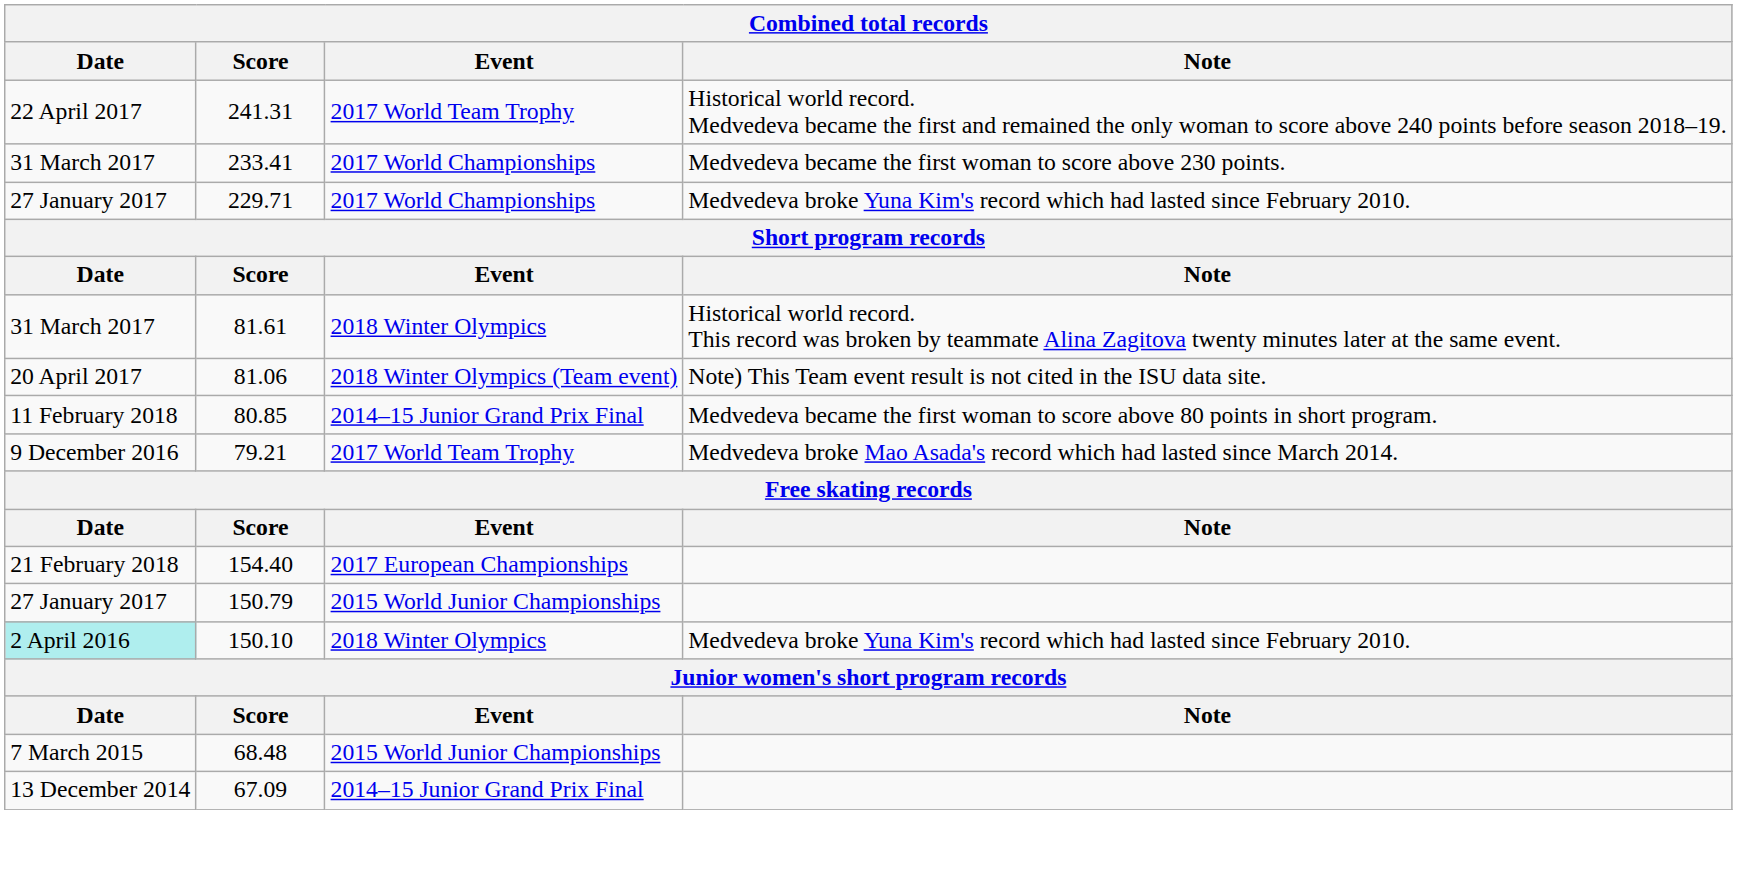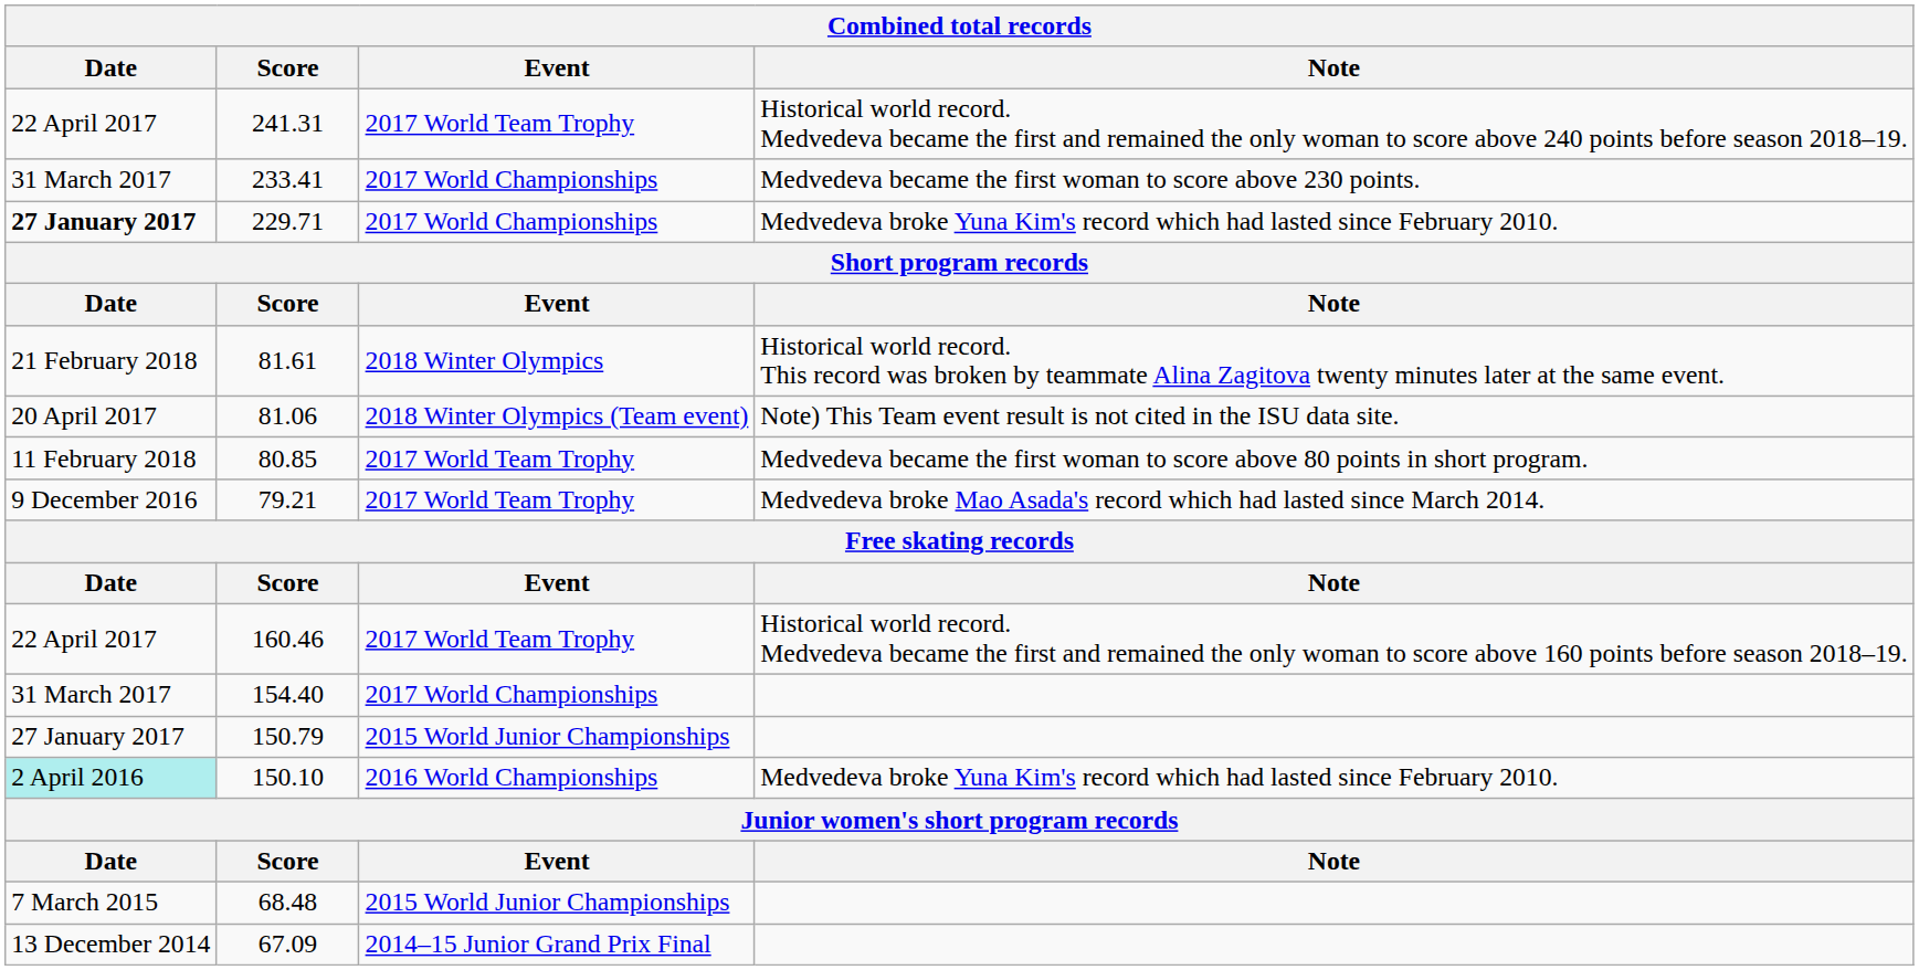 <table class="wikitable sortable">
 <tr>
 <th colspan=4 align=center><a href='#'>Combined total records</a></th>
 </tr>
 <tr>
 <th>Date</th>
 <th style="width:80px;">Score</th>
 <th>Event</th>
 <th>Note</th>
 </tr>
 <tr>
 <td>22 April 2017</td>
 <td style="text-align:center;">241.31</td>
 <td><a href='#'>2017 World Team Trophy</a></td>
 <td>Historical world record. <br> Medvedeva became the first and remained the only woman to score above 240 points before season 2018–19.</td>
 </tr>
 <tr>
 <td>31 March 2017</td>
 <td style="text-align:center;">233.41</td>
 <td><a href='#'>2017 World Championships</a></td>
 <td>Medvedeva became the first woman to score above 230 points.</td>
 </tr>
 <tr>
-<td>27 January 2017</td>
+<td><strong>27 January 2017</strong></td>
 <td style="text-align:center;">229.71</td>
 <td><a href='#'>2017 World Championships</a></td>
 <td>Medvedeva broke <a href='#'>Yuna Kim's</a> record which had lasted since February 2010.</td>
 </tr>
 <tr>
 <th colspan=4 align=center><a href='#'>Short program records</a></th>
 </tr>
 <tr>
 <th>Date</th>
 <th style="width:80px;">Score</th>
 <th>Event</th>
 <th>Note</th>
 </tr>
 <tr>
-<td>31 March 2017</td>
+<td>21 February 2018</td>
 <td style="text-align:center;">81.61</td>
 <td><a href='#'>2018 Winter Olympics</a></td>
 <td>Historical world record. <br> This record was broken by teammate <a href='#'>Alina Zagitova</a> twenty minutes later at the same event.</td>
 </tr>
 <tr>
 <td>20 April 2017</td>
 <td style="text-align:center;">81.06</td>
 <td><a href='#'>2018 Winter Olympics (Team event)</a></td>
 <td>Note) This Team event result is not cited in the ISU data site.</td>
 </tr>
 <tr>
 <td>11 February 2018</td>
 <td style="text-align:center;">80.85</td>
-<td><a href='#'>2014–15 Junior Grand Prix Final</a></td>
+<td><a href='#'>2017 World Team Trophy</a></td>
 <td>Medvedeva became the first woman to score above 80 points in short program.</td>
 </tr>
 <tr>
 <td>9 December 2016</td>
 <td style="text-align:center;">79.21</td>
 <td><a href='#'>2017 World Team Trophy</a></td>
 <td>Medvedeva broke <a href='#'>Mao Asada's</a> record which had lasted since March 2014.</td>
 </tr>
 <tr>
 <th colspan=4 align=center><a href='#'>Free skating records</a></th>
 </tr>
 <tr>
 <th>Date</th>
 <th style="width:80px;">Score</th>
 <th>Event</th>
 <th>Note</th>
 </tr>
 <tr>
-<td>21 February 2018</td>
+<td>22 April 2017</td>
+<td style="text-align:center;">160.46</td>
+<td><a href='#'>2017 World Team Trophy</a></td>
+<td>Historical world record. <br> Medvedeva became the first and remained the only woman to score above 160 points before season 2018–19.</td>
+</tr>
+<tr>
+<td>31 March 2017</td>
 <td style="text-align:center;">154.40</td>
-<td><a href='#'>2017 European Championships</a></td>
+<td><a href='#'>2017 World Championships</a></td>
 <td></td>
 </tr>
 <tr>
 <td>27 January 2017</td>
 <td style="text-align:center;">150.79</td>
 <td><a href='#'>2015 World Junior Championships</a></td>
 <td></td>
 </tr>
 <tr>
 <td style="background: paleturquoise;">2 April 2016</td>
 <td style="text-align:center;">150.10</td>
-<td><a href='#'>2018 Winter Olympics</a></td>
+<td><a href='#'>2016 World Championships</a></td>
 <td>Medvedeva broke <a href='#'>Yuna Kim's</a> record which had lasted since February 2010.</td>
 </tr>
 <tr>
 <th colspan=4 align=center><a href='#'>Junior women's short program records</a></th>
 </tr>
 <tr>
 <th>Date</th>
 <th style="width:80px;">Score</th>
 <th>Event</th>
 <th>Note</th>
 </tr>
 <tr>
 <td>7 March 2015</td>
 <td style="text-align:center;">68.48</td>
 <td><a href='#'>2015 World Junior Championships</a></td>
 <td></td>
 </tr>
 <tr>
 <td>13 December 2014</td>
 <td style="text-align:center;">67.09</td>
 <td><a href='#'>2014–15 Junior Grand Prix Final</a></td>
 <td></td>
 </tr>
 </table>
